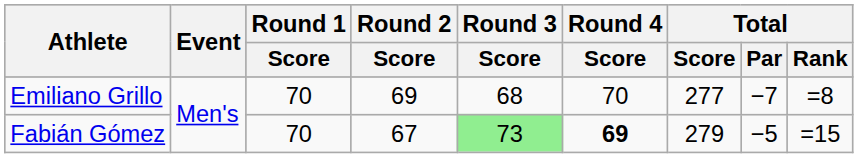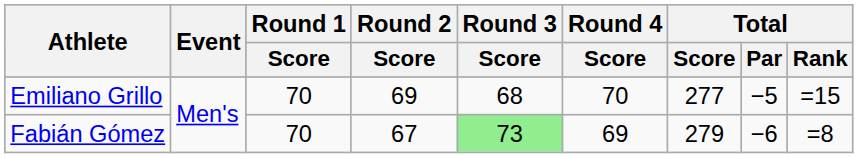 <table class=wikitable style="font-size:90%;">
 <tr>
 <th rowspan=2>Athlete</th>
 <th rowspan=2>Event</th>
 <th>Round 1</th>
 <th>Round 2</th>
 <th>Round 3</th>
 <th>Round 4</th>
 <th colspan=3>Total</th>
 </tr>
 <tr style="font-size:95%">
 <th>Score</th>
 <th>Score</th>
 <th>Score</th>
 <th>Score</th>
 <th>Score</th>
 <th>Par</th>
 <th>Rank</th>
 </tr>
 <tr align=center>
 <td align=left><a href='#'>Emiliano Grillo</a></td>
 <td align=left rowspan=2><a href='#'>Men's</a></td>
 <td>70</td>
 <td>69</td>
 <td>68</td>
 <td>70</td>
 <td>277</td>
-<td>−7</td>
-<td>=8</td>
+<td>−5</td>
+<td>=15</td>
 </tr>
 <tr align=center>
 <td align=left><a href='#'>Fabián Gómez</a></td>
 <td>70</td>
 <td>67</td>
 <td style="background: lightgreen;">73</td>
-<td><strong>69</strong></td>
+<td>69</td>
 <td>279</td>
-<td>−5</td>
-<td>=15</td>
+<td>−6</td>
+<td>=8</td>
 </tr>
 </table>
